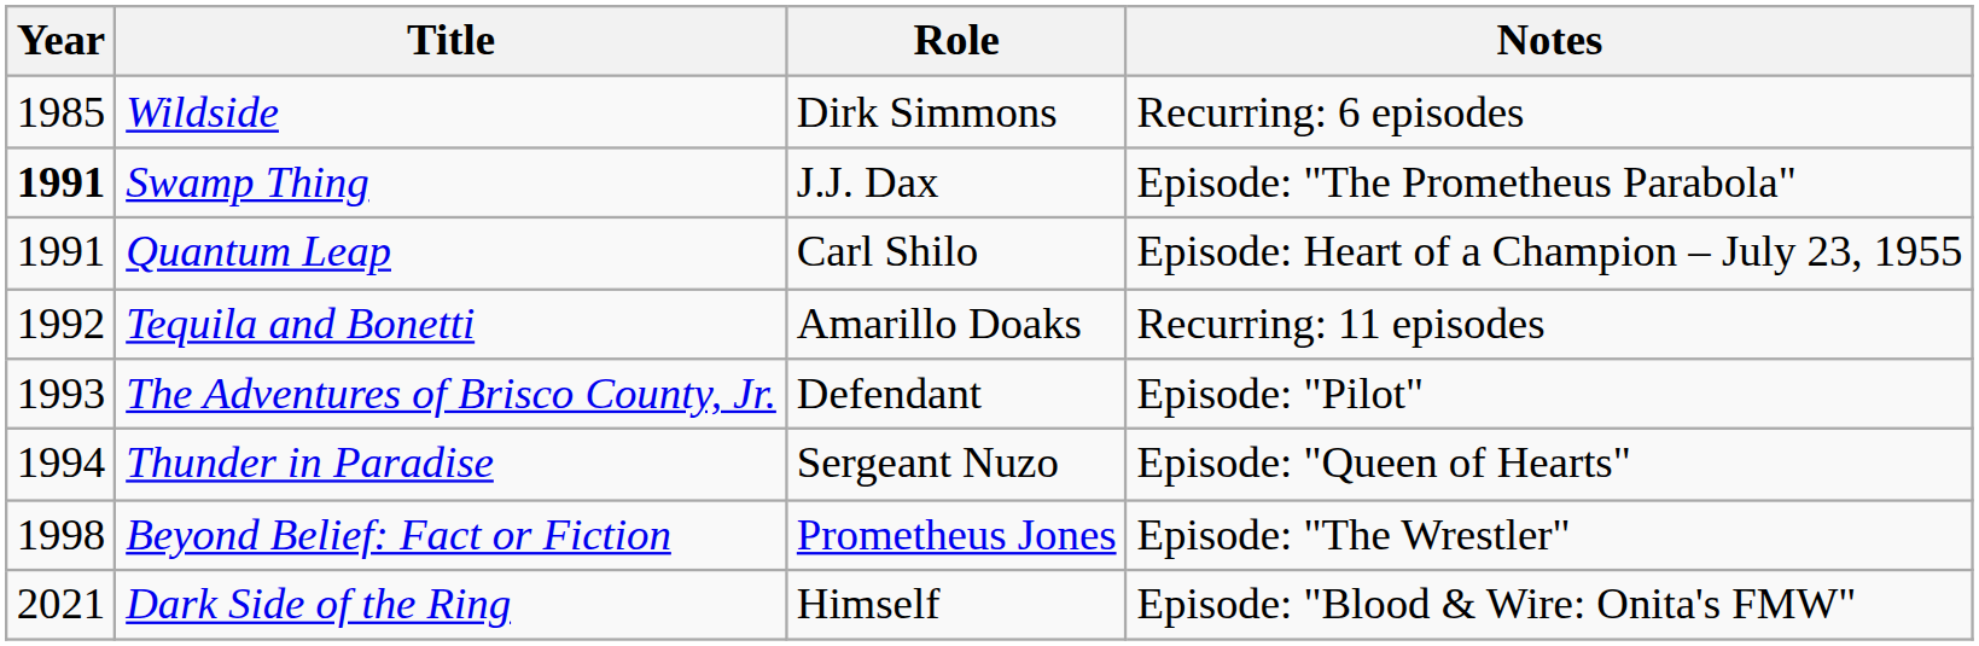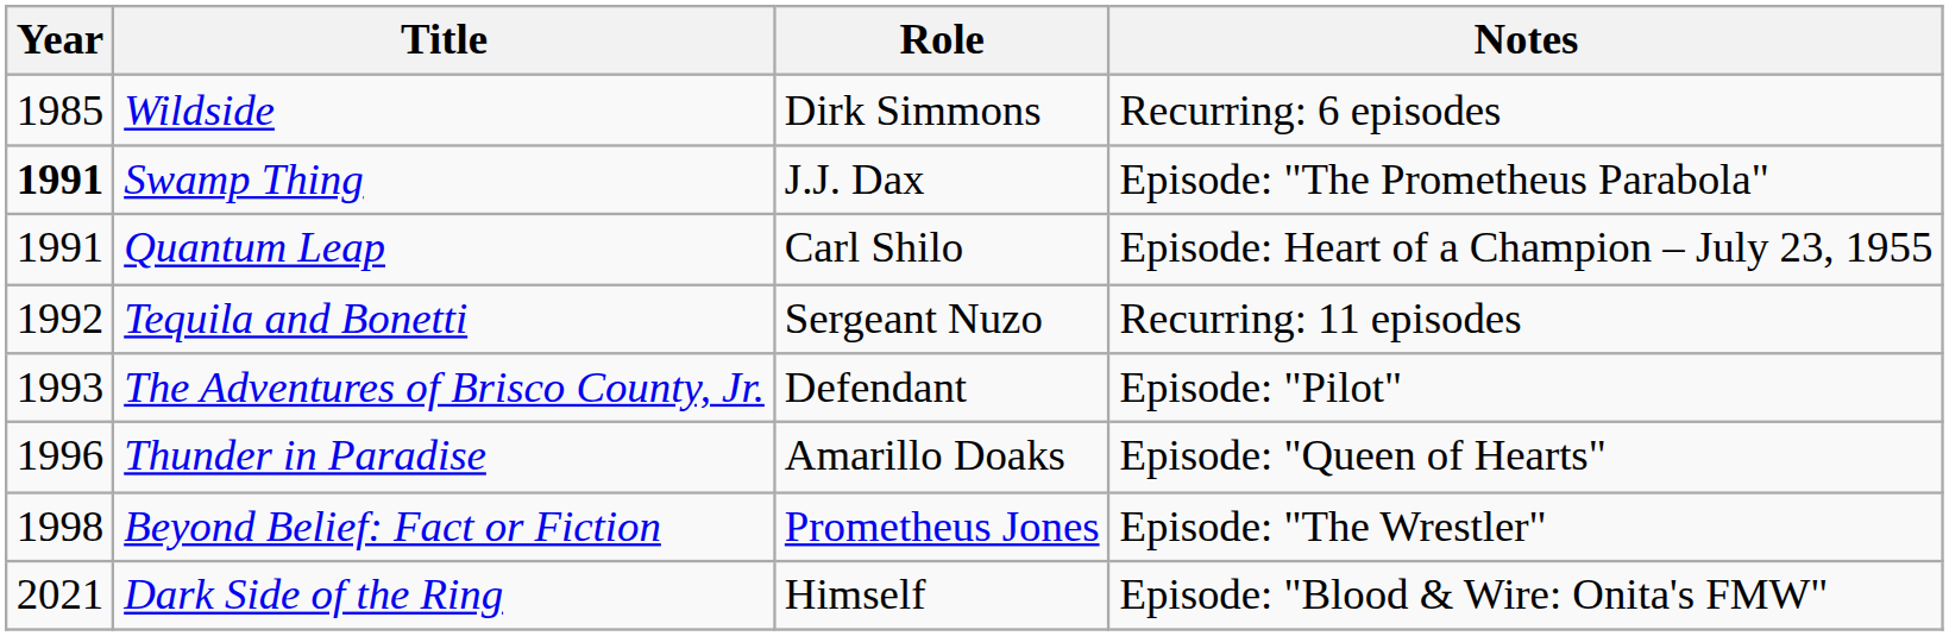 <table class="wikitable sortable">
 <tr>
 <th>Year</th>
 <th>Title</th>
 <th>Role</th>
 <th class="unsortable">Notes</th>
 </tr>
 <tr>
 <td>1985</td>
 <td><em><a href='#'>Wildside</a></em></td>
 <td>Dirk Simmons</td>
 <td>Recurring: 6 episodes</td>
 </tr>
 <tr>
 <td><strong>1991</strong></td>
 <td><em><a href='#'>Swamp Thing</a></em></td>
 <td>J.J. Dax</td>
 <td>Episode: "The Prometheus Parabola"</td>
 </tr>
 <tr>
 <td>1991</td>
 <td><em><a href='#'>Quantum Leap</a></em></td>
 <td>Carl Shilo</td>
 <td>Episode: Heart of a Champion – July 23, 1955</td>
 </tr>
 <tr>
 <td>1992</td>
 <td><em><a href='#'>Tequila and Bonetti</a></em></td>
-<td>Amarillo Doaks</td>
+<td>Sergeant Nuzo</td>
 <td>Recurring: 11 episodes</td>
 </tr>
 <tr>
 <td>1993</td>
 <td><em><a href='#'>The Adventures of Brisco County, Jr.</a></em></td>
 <td>Defendant</td>
 <td>Episode: "Pilot"</td>
 </tr>
 <tr>
-<td>1994</td>
+<td>1996</td>
 <td><em><a href='#'>Thunder in Paradise</a></em></td>
-<td>Sergeant Nuzo</td>
+<td>Amarillo Doaks</td>
 <td>Episode: "Queen of Hearts"</td>
 </tr>
 <tr>
 <td>1998</td>
 <td><em><a href='#'>Beyond Belief: Fact or Fiction</a></em></td>
 <td><a href='#'>Prometheus Jones</a></td>
 <td>Episode: "The Wrestler"</td>
 </tr>
 <tr>
 <td>2021</td>
 <td><em><a href='#'>Dark Side of the Ring</a></em></td>
 <td>Himself</td>
 <td>Episode: "Blood & Wire: Onita's FMW"</td>
 </tr>
 </table>
